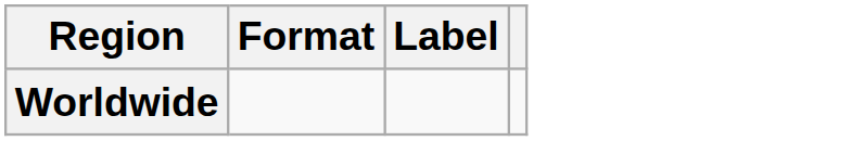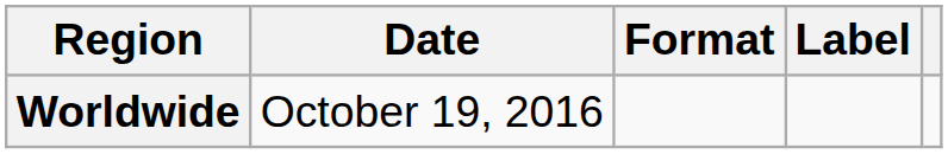 <table class="wikitable plainrowheaders">
 <tr>
 <th scope="col">Region</th>
+<th scope="col">Date</th>
 <th scope="col">Format</th>
 <th scope="col">Label</th>
 <th scope="col"></th>
 </tr>
 <tr>
 <th scope="row">Worldwide</th>
+<td>October 19, 2016</td>
 <td></td>
 <td></td>
 <td></td>
 </tr>
 </table>
